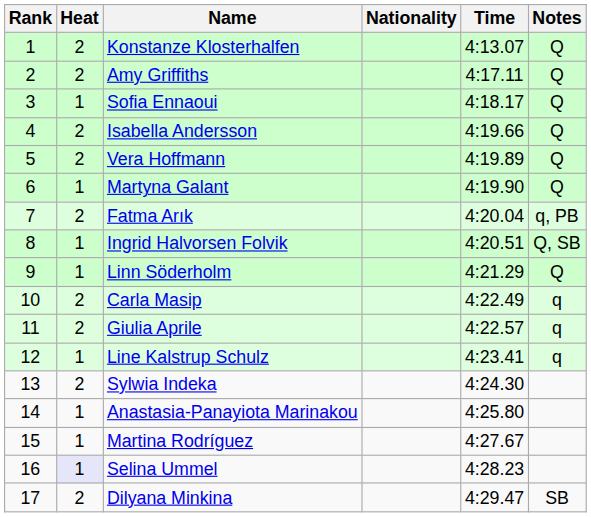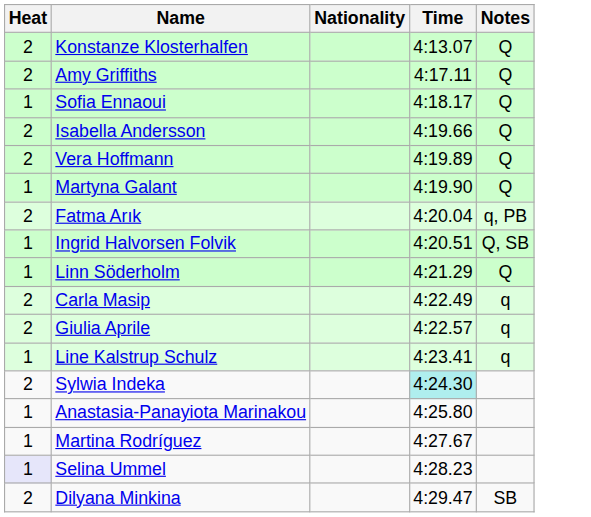 <table class="wikitable sortable" style="text-align:center">
 <tr>
-<th>Rank</th>
 <th>Heat</th>
 <th>Name</th>
 <th>Nationality</th>
 <th>Time</th>
 <th>Notes</th>
 </tr>
 <tr bgcolor=ccffcc>
-<td>1</td>
 <td>2</td>
 <td align=left><a href='#'>Konstanze Klosterhalfen</a></td>
 <td align=left></td>
 <td>4:13.07</td>
 <td>Q</td>
 </tr>
 <tr bgcolor=ccffcc>
 <td>2</td>
-<td>2</td>
 <td align=left><a href='#'>Amy Griffiths</a></td>
 <td align=left></td>
 <td>4:17.11</td>
 <td>Q</td>
 </tr>
 <tr bgcolor=ccffcc>
-<td>3</td>
 <td>1</td>
 <td align=left><a href='#'>Sofia Ennaoui</a></td>
 <td align=left></td>
 <td>4:18.17</td>
 <td>Q</td>
 </tr>
 <tr bgcolor=ccffcc>
-<td>4</td>
 <td>2</td>
 <td align=left><a href='#'>Isabella Andersson</a></td>
 <td align=left></td>
 <td>4:19.66</td>
 <td>Q</td>
 </tr>
 <tr bgcolor=ccffcc>
-<td>5</td>
 <td>2</td>
 <td align=left><a href='#'>Vera Hoffmann</a></td>
 <td align=left></td>
 <td>4:19.89</td>
 <td>Q</td>
 </tr>
 <tr bgcolor=ccffcc>
-<td>6</td>
 <td>1</td>
 <td align=left><a href='#'>Martyna Galant</a></td>
 <td align=left></td>
 <td>4:19.90</td>
 <td>Q</td>
 </tr>
 <tr bgcolor=ddffdd>
-<td>7</td>
 <td>2</td>
 <td align=left><a href='#'>Fatma Arık</a></td>
 <td align=left></td>
 <td>4:20.04</td>
 <td>q, PB</td>
 </tr>
 <tr bgcolor=ccffcc>
-<td>8</td>
 <td>1</td>
 <td align=left><a href='#'>Ingrid Halvorsen Folvik</a></td>
 <td align=left></td>
 <td>4:20.51</td>
 <td>Q, SB</td>
 </tr>
 <tr bgcolor=ccffcc>
-<td>9</td>
 <td>1</td>
 <td align=left><a href='#'>Linn Söderholm</a></td>
 <td align=left></td>
 <td>4:21.29</td>
 <td>Q</td>
 </tr>
 <tr bgcolor=ddffdd>
-<td>10</td>
 <td>2</td>
 <td align=left><a href='#'>Carla Masip</a></td>
 <td align=left></td>
 <td>4:22.49</td>
 <td>q</td>
 </tr>
 <tr bgcolor=ddffdd>
-<td>11</td>
 <td>2</td>
 <td align=left><a href='#'>Giulia Aprile</a></td>
 <td align=left></td>
 <td>4:22.57</td>
 <td>q</td>
 </tr>
 <tr bgcolor=ddffdd>
-<td>12</td>
 <td>1</td>
 <td align=left><a href='#'>Line Kalstrup Schulz</a></td>
 <td align=left></td>
 <td>4:23.41</td>
 <td>q</td>
 </tr>
 <tr>
-<td>13</td>
 <td>2</td>
 <td align=left><a href='#'>Sylwia Indeka</a></td>
 <td align=left></td>
-<td>4:24.30</td>
+<td style="background: paleturquoise;">4:24.30</td>
 <td></td>
 </tr>
 <tr>
-<td>14</td>
 <td>1</td>
 <td align=left><a href='#'>Anastasia-Panayiota Marinakou</a></td>
 <td align=left></td>
 <td>4:25.80</td>
 <td></td>
 </tr>
 <tr>
-<td>15</td>
 <td>1</td>
 <td align=left><a href='#'>Martina Rodríguez</a></td>
 <td align=left></td>
 <td>4:27.67</td>
 <td></td>
 </tr>
 <tr>
-<td>16</td>
 <td style="background: lavender;">1</td>
 <td align=left><a href='#'>Selina Ummel</a></td>
 <td align=left></td>
 <td>4:28.23</td>
 <td></td>
 </tr>
 <tr>
-<td>17</td>
 <td>2</td>
 <td align=left><a href='#'>Dilyana Minkina</a></td>
 <td align=left></td>
 <td>4:29.47</td>
 <td>SB</td>
 </tr>
 </table>
